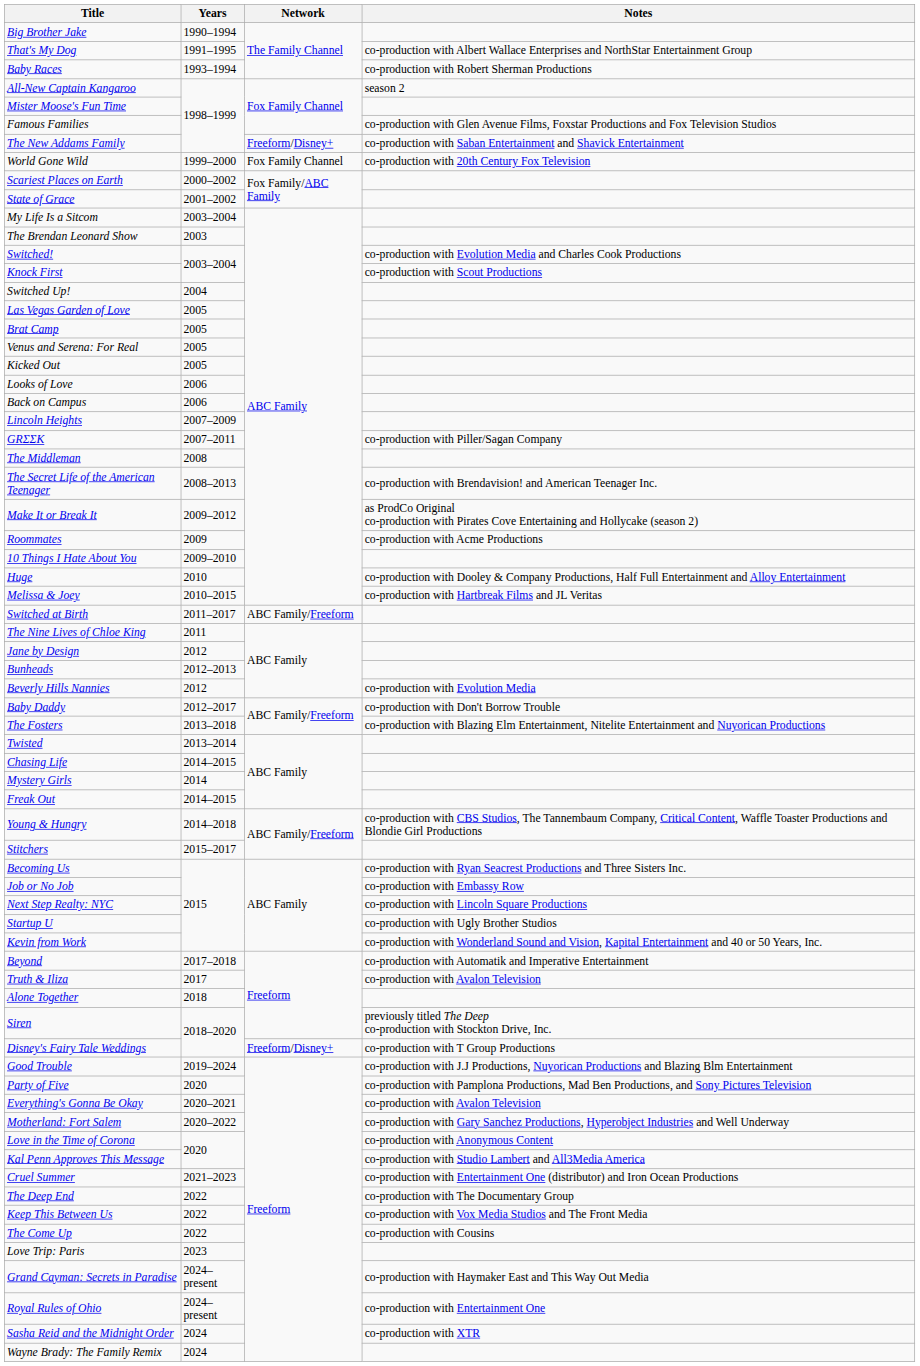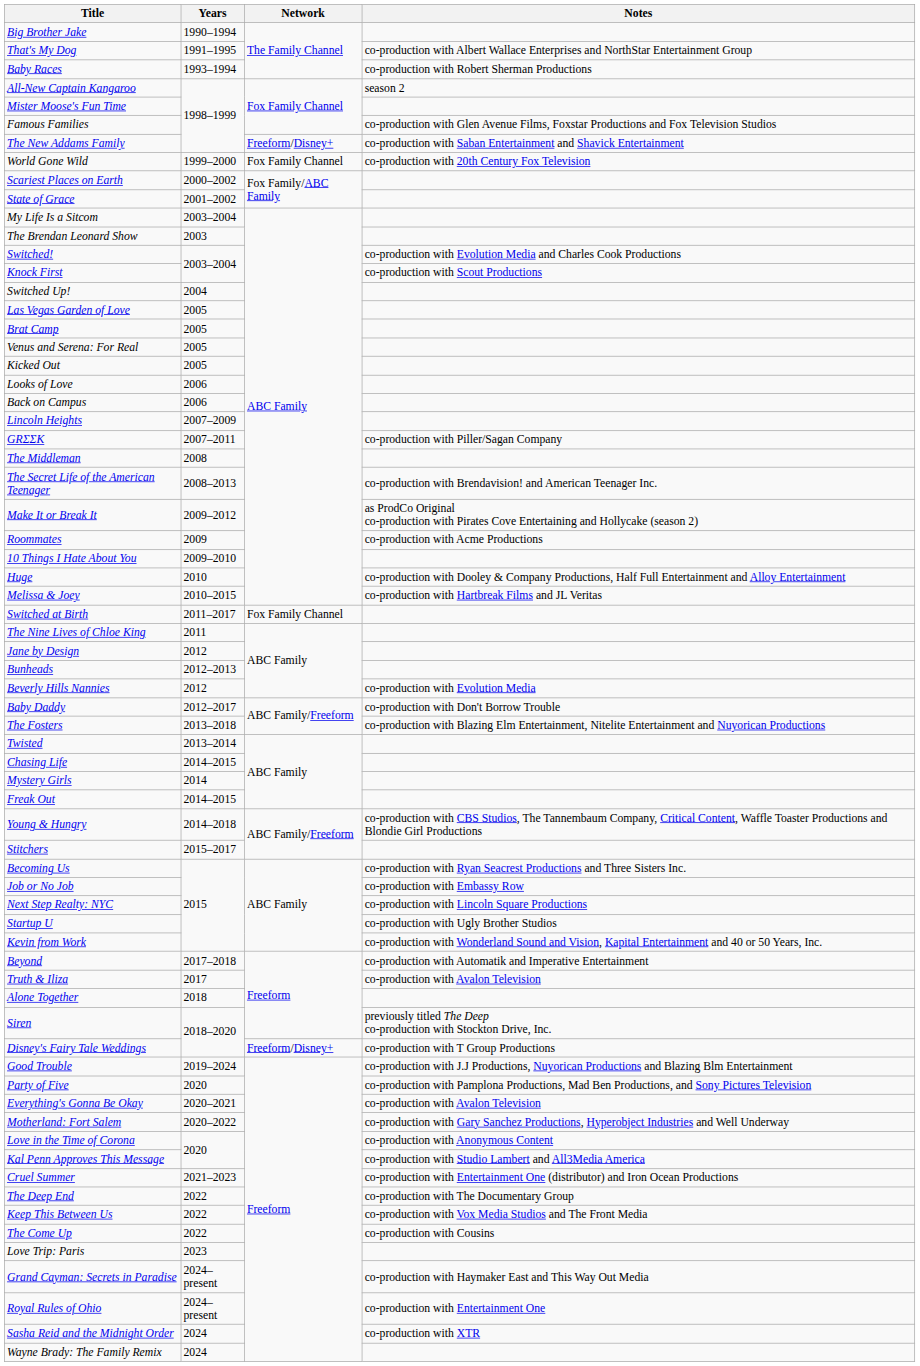 <table class="wikitable sortable">
 <tr>
 <th>Title</th>
 <th>Years</th>
 <th>Network</th>
 <th>Notes</th>
 </tr>
 <tr>
 <td><em><a href='#'>Big Brother Jake</a></em></td>
 <td>1990–1994</td>
 <td rowspan="3"><a href='#'>The Family Channel</a></td>
 <td></td>
 </tr>
 <tr>
 <td><em><a href='#'>That's My Dog</a></em></td>
 <td>1991–1995</td>
 <td>co-production with Albert Wallace Enterprises and NorthStar Entertainment Group</td>
 </tr>
 <tr>
 <td><em><a href='#'>Baby Races</a></em></td>
 <td>1993–1994</td>
 <td>co-production with Robert Sherman Productions</td>
 </tr>
 <tr>
 <td><em><a href='#'>All-New Captain Kangaroo</a></em></td>
 <td rowspan="4">1998–1999</td>
 <td rowspan="3"><a href='#'>Fox Family Channel</a></td>
 <td>season 2</td>
 </tr>
 <tr>
 <td><em><a href='#'>Mister Moose's Fun Time</a></em></td>
 <td></td>
 </tr>
 <tr>
 <td><em>Famous Families</em></td>
 <td>co-production with Glen Avenue Films, Foxstar Productions and Fox Television Studios</td>
 </tr>
 <tr>
 <td><em><a href='#'>The New Addams Family</a></em></td>
 <td><a href='#'>Freeform</a>/<a href='#'>Disney+</a></td>
 <td>co-production with <a href='#'>Saban Entertainment</a> and <a href='#'>Shavick Entertainment</a></td>
 </tr>
 <tr>
 <td><em>World Gone Wild</em></td>
 <td>1999–2000</td>
 <td>Fox Family Channel</td>
 <td>co-production with <a href='#'>20th Century Fox Television</a></td>
 </tr>
 <tr>
 <td><em><a href='#'>Scariest Places on Earth</a></em></td>
 <td>2000–2002</td>
 <td rowspan="2">Fox Family/<a href='#'>ABC Family</a></td>
 <td></td>
 </tr>
 <tr>
 <td><em><a href='#'>State of Grace</a></em></td>
 <td>2001–2002</td>
 <td></td>
 </tr>
 <tr>
 <td><em>My Life Is a Sitcom</em></td>
 <td>2003–2004</td>
 <td rowspan="20"><a href='#'>ABC Family</a></td>
 <td></td>
 </tr>
 <tr>
 <td><em>The Brendan Leonard Show</em></td>
 <td>2003</td>
 <td></td>
 </tr>
 <tr>
 <td><em><a href='#'>Switched!</a></em></td>
 <td rowspan="2">2003–2004</td>
 <td>co-production with <a href='#'>Evolution Media</a> and Charles Cook Productions</td>
 </tr>
 <tr>
 <td><em><a href='#'>Knock First</a></em></td>
 <td>co-production with <a href='#'>Scout Productions</a></td>
 </tr>
 <tr>
 <td><em>Switched Up!</em></td>
 <td>2004</td>
 <td></td>
 </tr>
 <tr>
 <td><em><a href='#'>Las Vegas Garden of Love</a></em></td>
 <td>2005</td>
 <td></td>
 </tr>
 <tr>
 <td><em><a href='#'>Brat Camp</a></em></td>
 <td>2005</td>
 <td></td>
 </tr>
 <tr>
 <td><em>Venus and Serena: For Real</em></td>
 <td>2005</td>
 <td></td>
 </tr>
 <tr>
 <td><em>Kicked Out</em></td>
 <td>2005</td>
 <td></td>
 </tr>
 <tr>
 <td><em>Looks of Love</em></td>
 <td>2006</td>
 <td></td>
 </tr>
 <tr>
 <td><em>Back on Campus</em></td>
 <td>2006</td>
 <td></td>
 </tr>
 <tr>
 <td><em><a href='#'>Lincoln Heights</a></em></td>
 <td>2007–2009</td>
 <td></td>
 </tr>
 <tr>
 <td><em><a href='#'>GRΣΣK</a></em></td>
 <td>2007–2011</td>
 <td>co-production with Piller/Sagan Company</td>
 </tr>
 <tr>
 <td><em><a href='#'>The Middleman</a></em></td>
 <td>2008</td>
 <td></td>
 </tr>
 <tr>
 <td><em><a href='#'>The Secret Life of the American Teenager</a></em></td>
 <td>2008–2013</td>
 <td>co-production with Brendavision! and American Teenager Inc.</td>
 </tr>
 <tr>
 <td><em><a href='#'>Make It or Break It</a></em></td>
 <td>2009–2012</td>
 <td>as ProdCo Original<br>co-production with Pirates Cove Entertaining and Hollycake (season 2)</td>
 </tr>
 <tr>
 <td><em><a href='#'>Roommates</a></em></td>
 <td>2009</td>
 <td>co-production with Acme Productions</td>
 </tr>
 <tr>
 <td><em><a href='#'>10 Things I Hate About You</a></em></td>
 <td>2009–2010</td>
 <td></td>
 </tr>
 <tr>
 <td><em><a href='#'>Huge</a></em></td>
 <td>2010</td>
 <td>co-production with Dooley & Company Productions, Half Full Entertainment and <a href='#'>Alloy Entertainment</a></td>
 </tr>
 <tr>
 <td><em><a href='#'>Melissa & Joey</a></em></td>
 <td>2010–2015</td>
 <td>co-production with <a href='#'>Hartbreak Films</a> and JL Veritas</td>
 </tr>
 <tr>
 <td><em><a href='#'>Switched at Birth</a></em></td>
 <td>2011–2017</td>
-<td>ABC Family/<a href='#'>Freeform</a></td>
+<td>Fox Family Channel</td>
 <td></td>
 </tr>
 <tr>
 <td><em><a href='#'>The Nine Lives of Chloe King</a></em></td>
 <td>2011</td>
 <td rowspan="4">ABC Family</td>
 <td></td>
 </tr>
 <tr>
 <td><em><a href='#'>Jane by Design</a></em></td>
 <td>2012</td>
 <td></td>
 </tr>
 <tr>
 <td><em><a href='#'>Bunheads</a></em></td>
 <td>2012–2013</td>
 <td></td>
 </tr>
 <tr>
 <td><em><a href='#'>Beverly Hills Nannies</a></em></td>
 <td>2012</td>
 <td>co-production with <a href='#'>Evolution Media</a></td>
 </tr>
 <tr>
 <td><em><a href='#'>Baby Daddy</a></em></td>
 <td>2012–2017</td>
 <td rowspan="2">ABC Family/<a href='#'>Freeform</a></td>
 <td>co-production with Don't Borrow Trouble</td>
 </tr>
 <tr>
 <td><em><a href='#'>The Fosters</a></em></td>
 <td>2013–2018</td>
 <td>co-production with Blazing Elm Entertainment, Nitelite Entertainment and <a href='#'>Nuyorican Productions</a></td>
 </tr>
 <tr>
 <td><em><a href='#'>Twisted</a></em></td>
 <td>2013–2014</td>
 <td rowspan="4">ABC Family</td>
 <td></td>
 </tr>
 <tr>
 <td><em><a href='#'>Chasing Life</a></em></td>
 <td>2014–2015</td>
 <td></td>
 </tr>
 <tr>
 <td><em><a href='#'>Mystery Girls</a></em></td>
 <td>2014</td>
 <td></td>
 </tr>
 <tr>
 <td><em><a href='#'>Freak Out</a></em></td>
 <td>2014–2015</td>
 <td></td>
 </tr>
 <tr>
 <td><em><a href='#'>Young & Hungry</a></em></td>
 <td>2014–2018</td>
 <td rowspan="2">ABC Family/<a href='#'>Freeform</a></td>
 <td>co-production with <a href='#'>CBS Studios</a>, The Tannembaum Company, <a href='#'>Critical Content</a>, Waffle Toaster Productions and Blondie Girl Productions</td>
 </tr>
 <tr>
 <td><em><a href='#'>Stitchers</a></em></td>
 <td>2015–2017</td>
 <td></td>
 </tr>
 <tr>
 <td><em><a href='#'>Becoming Us</a></em></td>
 <td rowspan="5">2015</td>
 <td rowspan="5">ABC Family</td>
 <td>co-production with <a href='#'>Ryan Seacrest Productions</a> and Three Sisters Inc.</td>
 </tr>
 <tr>
 <td><em><a href='#'>Job or No Job</a></em></td>
 <td>co-production with <a href='#'>Embassy Row</a></td>
 </tr>
 <tr>
 <td><em><a href='#'>Next Step Realty: NYC</a></em></td>
 <td>co-production with <a href='#'>Lincoln Square Productions</a></td>
 </tr>
 <tr>
 <td><em><a href='#'>Startup U</a></em></td>
 <td>co-production with Ugly Brother Studios</td>
 </tr>
 <tr>
 <td><em><a href='#'>Kevin from Work</a></em></td>
 <td>co-production with <a href='#'>Wonderland Sound and Vision</a>, <a href='#'>Kapital Entertainment</a> and 40 or 50 Years, Inc.</td>
 </tr>
 <tr>
 <td><em><a href='#'>Beyond</a></em></td>
 <td>2017–2018</td>
 <td rowspan="4"><a href='#'>Freeform</a></td>
 <td>co-production with Automatik and Imperative Entertainment</td>
 </tr>
 <tr>
 <td><em><a href='#'>Truth & Iliza</a></em></td>
 <td>2017</td>
 <td>co-production with <a href='#'>Avalon Television</a></td>
 </tr>
 <tr>
 <td><em><a href='#'>Alone Together</a></em></td>
 <td>2018</td>
 <td></td>
 </tr>
 <tr>
 <td><em><a href='#'>Siren</a></em></td>
 <td rowspan="2">2018–2020</td>
 <td>previously titled <em>The Deep</em><br>co-production with Stockton Drive, Inc.</td>
 </tr>
 <tr>
 <td><em><a href='#'>Disney's Fairy Tale Weddings</a></em></td>
 <td><a href='#'>Freeform</a>/<a href='#'>Disney+</a></td>
 <td>co-production with T Group Productions</td>
 </tr>
 <tr>
 <td><em><a href='#'>Good Trouble</a></em></td>
 <td>2019–2024</td>
 <td rowspan="15"><a href='#'>Freeform</a></td>
 <td>co-production with J.J Productions, <a href='#'>Nuyorican Productions</a> and Blazing Blm Entertainment</td>
 </tr>
 <tr>
 <td><em><a href='#'>Party of Five</a></em></td>
 <td>2020</td>
 <td>co-production with Pamplona Productions, Mad Ben Productions, and <a href='#'>Sony Pictures Television</a></td>
 </tr>
 <tr>
 <td><em><a href='#'>Everything's Gonna Be Okay</a></em></td>
 <td>2020–2021</td>
 <td>co-production with <a href='#'>Avalon Television</a></td>
 </tr>
 <tr>
 <td><em><a href='#'>Motherland: Fort Salem</a></em></td>
 <td>2020–2022</td>
 <td>co-production with <a href='#'>Gary Sanchez Productions</a>, <a href='#'>Hyperobject Industries</a> and Well Underway</td>
 </tr>
 <tr>
 <td><em><a href='#'>Love in the Time of Corona</a></em></td>
 <td rowspan="2">2020</td>
 <td>co-production with <a href='#'>Anonymous Content</a></td>
 </tr>
 <tr>
 <td><em><a href='#'>Kal Penn Approves This Message</a></em></td>
 <td>co-production with <a href='#'>Studio Lambert</a> and <a href='#'>All3Media America</a></td>
 </tr>
 <tr>
 <td><em><a href='#'>Cruel Summer</a></em></td>
 <td>2021–2023</td>
 <td>co-production with <a href='#'>Entertainment One</a> (distributor) and Iron Ocean Productions</td>
 </tr>
 <tr>
 <td><em><a href='#'>The Deep End</a></em></td>
 <td>2022</td>
 <td>co-production with The Documentary Group</td>
 </tr>
 <tr>
 <td><em><a href='#'>Keep This Between Us</a></em></td>
 <td>2022</td>
 <td>co-production with <a href='#'>Vox Media Studios</a> and The Front Media</td>
 </tr>
 <tr>
 <td><em><a href='#'>The Come Up</a></em></td>
 <td>2022</td>
 <td>co-production with Cousins</td>
 </tr>
 <tr>
 <td><em>Love Trip: Paris</em></td>
 <td>2023</td>
 <td></td>
 </tr>
 <tr>
 <td><em><a href='#'>Grand Cayman: Secrets in Paradise</a></em></td>
 <td>2024–present</td>
 <td>co-production with Haymaker East and This Way Out Media</td>
 </tr>
 <tr>
 <td><em><a href='#'>Royal Rules of Ohio</a></em></td>
 <td>2024–present</td>
 <td>co-production with <a href='#'>Entertainment One</a></td>
 </tr>
 <tr>
 <td><em><a href='#'>Sasha Reid and the Midnight Order</a></em></td>
 <td>2024</td>
 <td>co-production with <a href='#'>XTR</a></td>
 </tr>
 <tr>
 <td><em>Wayne Brady: The Family Remix</em></td>
 <td>2024</td>
 <td></td>
 </tr>
 </table>
